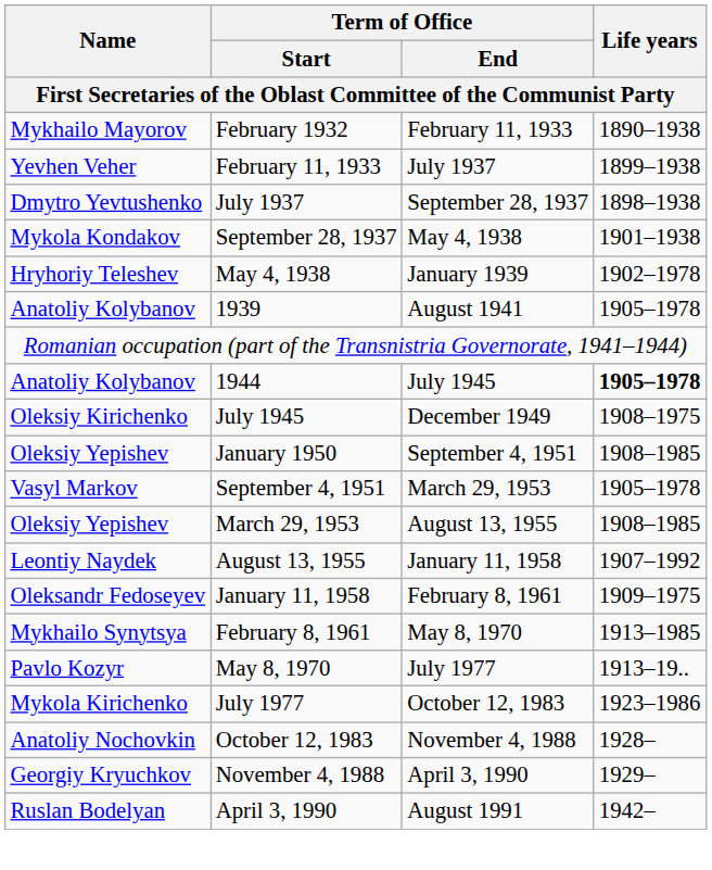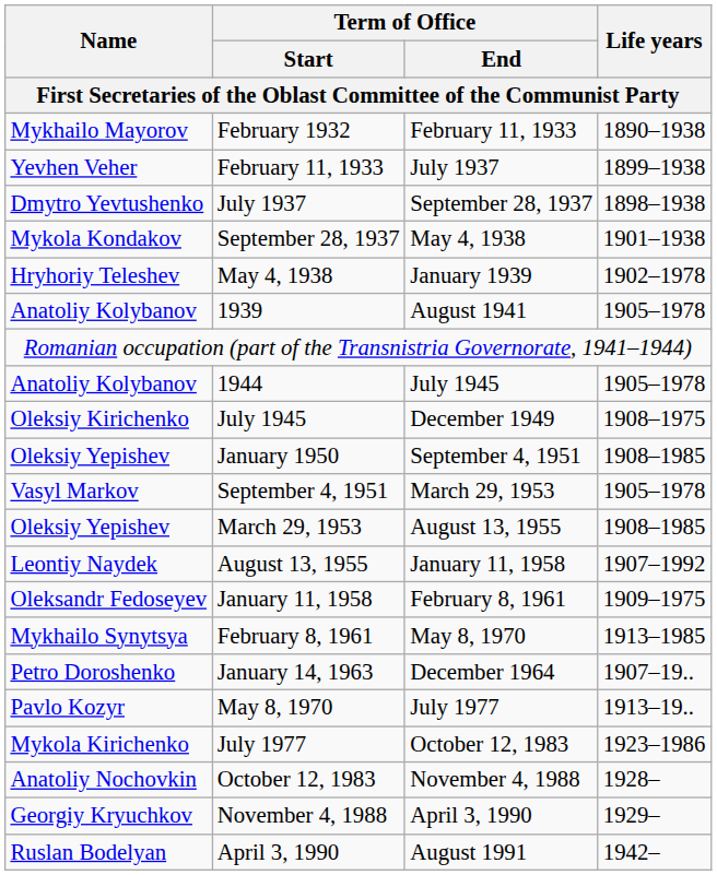 <table class="wikitable">
 <tr>
 <th rowspan="2">Name</th>
 <th colspan="2">Term of Office</th>
 <th rowspan="2">Life years</th>
 </tr>
 <tr>
 <th>Start</th>
 <th>End</th>
 </tr>
 <tr>
 <th colspan="4">First Secretaries of the Oblast Committee of the Communist Party</th>
 </tr>
 <tr>
 <td><a href='#'>Mykhailo Mayorov</a></td>
 <td>February 1932</td>
 <td>February 11, 1933</td>
 <td>1890–1938</td>
 </tr>
 <tr>
 <td><a href='#'>Yevhen Veher</a></td>
 <td>February 11, 1933</td>
 <td>July 1937</td>
 <td>1899–1938</td>
 </tr>
 <tr>
 <td><a href='#'>Dmytro Yevtushenko</a></td>
 <td>July 1937</td>
 <td>September 28, 1937</td>
 <td>1898–1938</td>
 </tr>
 <tr>
 <td><a href='#'>Mykola Kondakov</a></td>
 <td>September 28, 1937</td>
 <td>May 4, 1938</td>
 <td>1901–1938</td>
 </tr>
 <tr>
 <td><a href='#'>Hryhoriy Teleshev</a></td>
 <td>May 4, 1938</td>
 <td>January 1939</td>
 <td>1902–1978</td>
 </tr>
 <tr>
 <td><a href='#'>Anatoliy Kolybanov</a></td>
 <td>1939</td>
 <td>August 1941</td>
 <td>1905–1978</td>
 </tr>
 <tr>
 <td colspan="4" align=center><em><a href='#'>Romanian</a> occupation (part of the <a href='#'>Transnistria Governorate</a>, 1941–1944)</em></td>
 </tr>
 <tr>
 <td><a href='#'>Anatoliy Kolybanov</a></td>
 <td>1944</td>
 <td>July 1945</td>
-<td><strong>1905–1978</strong></td>
+<td>1905–1978</td>
 </tr>
 <tr>
 <td><a href='#'>Oleksiy Kirichenko</a></td>
 <td>July 1945</td>
 <td>December 1949</td>
 <td>1908–1975</td>
 </tr>
 <tr>
 <td><a href='#'>Oleksiy Yepishev</a></td>
 <td>January 1950</td>
 <td>September 4, 1951</td>
 <td>1908–1985</td>
 </tr>
 <tr>
 <td><a href='#'>Vasyl Markov</a></td>
 <td>September 4, 1951</td>
 <td>March 29, 1953</td>
 <td>1905–1978</td>
 </tr>
 <tr>
 <td><a href='#'>Oleksiy Yepishev</a></td>
 <td>March 29, 1953</td>
 <td>August 13, 1955</td>
 <td>1908–1985</td>
 </tr>
 <tr>
 <td><a href='#'>Leontiy Naydek</a></td>
 <td>August 13, 1955</td>
 <td>January 11, 1958</td>
 <td>1907–1992</td>
 </tr>
 <tr>
 <td><a href='#'>Oleksandr Fedoseyev</a></td>
 <td>January 11, 1958</td>
 <td>February 8, 1961</td>
 <td>1909–1975</td>
 </tr>
 <tr>
 <td><a href='#'>Mykhailo Synytsya</a></td>
 <td>February 8, 1961</td>
 <td>May 8, 1970</td>
 <td>1913–1985</td>
 </tr>
 <tr>
+<td><a href='#'>Petro Doroshenko</a></td>
+<td>January 14, 1963</td>
+<td>December 1964</td>
+<td>1907–19..</td>
+</tr>
+<tr>
 <td><a href='#'>Pavlo Kozyr</a></td>
 <td>May 8, 1970</td>
 <td>July 1977</td>
 <td>1913–19..</td>
 </tr>
 <tr>
 <td><a href='#'>Mykola Kirichenko</a></td>
 <td>July 1977</td>
 <td>October 12, 1983</td>
 <td>1923–1986</td>
 </tr>
 <tr>
 <td><a href='#'>Anatoliy Nochovkin</a></td>
 <td>October 12, 1983</td>
 <td>November 4, 1988</td>
 <td>1928–</td>
 </tr>
 <tr>
 <td><a href='#'>Georgiy Kryuchkov</a></td>
 <td>November 4, 1988</td>
 <td>April 3, 1990</td>
 <td>1929–</td>
 </tr>
 <tr>
 <td><a href='#'>Ruslan Bodelyan</a></td>
 <td>April 3, 1990</td>
 <td>August 1991</td>
 <td>1942–</td>
 </tr>
 </table>
